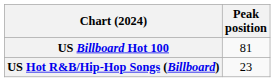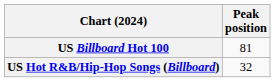 <table class="wikitable sortable plainrowheaders" style="text-align:center">
 <tr>
 <th scope="col">Chart (2024)</th>
 <th scope="col">Peak<br>position</th>
 </tr>
 <tr>
 <th scope="row">US <a href='#'><em>Billboard</em> Hot 100</a></th>
 <td>81</td>
 </tr>
 <tr>
 <th scope="row">US <a href='#'>Hot R&B/Hip-Hop Songs</a> (<em><a href='#'>Billboard</a></em>)</th>
-<td>23</td>
+<td>32</td>
 </tr>
 </table>
